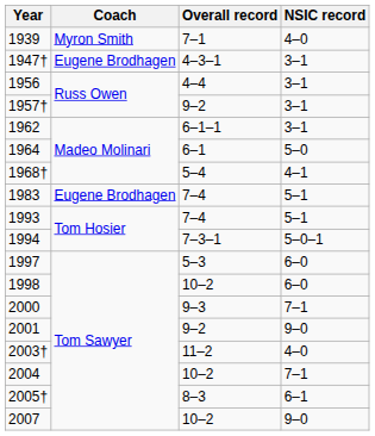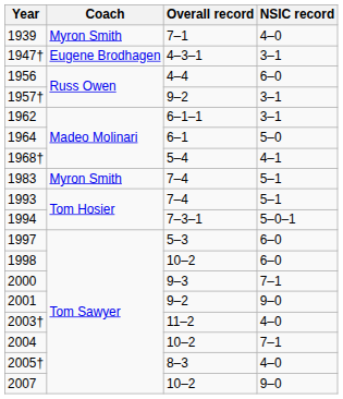 <table class="wikitable">
 <tr>
 <th>Year</th>
 <th>Coach</th>
 <th>Overall record</th>
 <th>NSIC record</th>
 </tr>
 <tr>
 <td>1939</td>
 <td><a href='#'>Myron Smith</a></td>
 <td>7–1</td>
 <td>4–0</td>
 </tr>
 <tr>
 <td>1947†</td>
 <td><a href='#'>Eugene Brodhagen</a></td>
 <td>4–3–1</td>
 <td>3–1</td>
 </tr>
 <tr>
 <td>1956</td>
 <td rowspan="2"><a href='#'>Russ Owen</a></td>
 <td>4–4</td>
-<td>3–1</td>
+<td>6–0</td>
 </tr>
 <tr>
 <td>1957†</td>
 <td>9–2</td>
 <td>3–1</td>
 </tr>
 <tr>
 <td>1962</td>
 <td rowspan="3"><a href='#'>Madeo Molinari</a></td>
 <td>6–1–1</td>
 <td>3–1</td>
 </tr>
 <tr>
 <td>1964</td>
 <td>6–1</td>
 <td>5–0</td>
 </tr>
 <tr>
 <td>1968†</td>
 <td>5–4</td>
 <td>4–1</td>
 </tr>
 <tr>
 <td>1983</td>
-<td><a href='#'>Eugene Brodhagen</a></td>
+<td><a href='#'>Myron Smith</a></td>
 <td>7–4</td>
 <td>5–1</td>
 </tr>
 <tr>
 <td>1993</td>
 <td rowspan="2"><a href='#'>Tom Hosier</a></td>
 <td>7–4</td>
 <td>5–1</td>
 </tr>
 <tr>
 <td>1994</td>
 <td>7–3–1</td>
 <td>5–0–1</td>
 </tr>
 <tr>
 <td>1997</td>
 <td rowspan="8"><a href='#'>Tom Sawyer</a></td>
 <td>5–3</td>
 <td>6–0</td>
 </tr>
 <tr>
 <td>1998</td>
 <td>10–2</td>
 <td>6–0</td>
 </tr>
 <tr>
 <td>2000</td>
 <td>9–3</td>
 <td>7–1</td>
 </tr>
 <tr>
 <td>2001</td>
 <td>9–2</td>
 <td>9–0</td>
 </tr>
 <tr>
 <td>2003†</td>
 <td>11–2</td>
 <td>4–0</td>
 </tr>
 <tr>
 <td>2004</td>
 <td>10–2</td>
 <td>7–1</td>
 </tr>
 <tr>
 <td>2005†</td>
 <td>8–3</td>
-<td>6–1</td>
+<td>4–0</td>
 </tr>
 <tr>
 <td>2007</td>
 <td>10–2</td>
 <td>9–0</td>
 </tr>
 </table>
